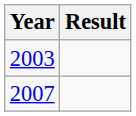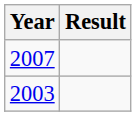 <table class="wikitable" style="text-align:center">
 <tr>
 <th>Year</th>
 <th>Result</th>
 </tr>
 <tr>
+<td><a href='#'>2007</a></td>
+<td></td>
+</tr>
+<tr>
 <td><a href='#'>2003</a></td>
 <td></td>
 </tr>
-<tr>
-<td><a href='#'>2007</a></td>
-<td></td>
-</tr>
 </table>
